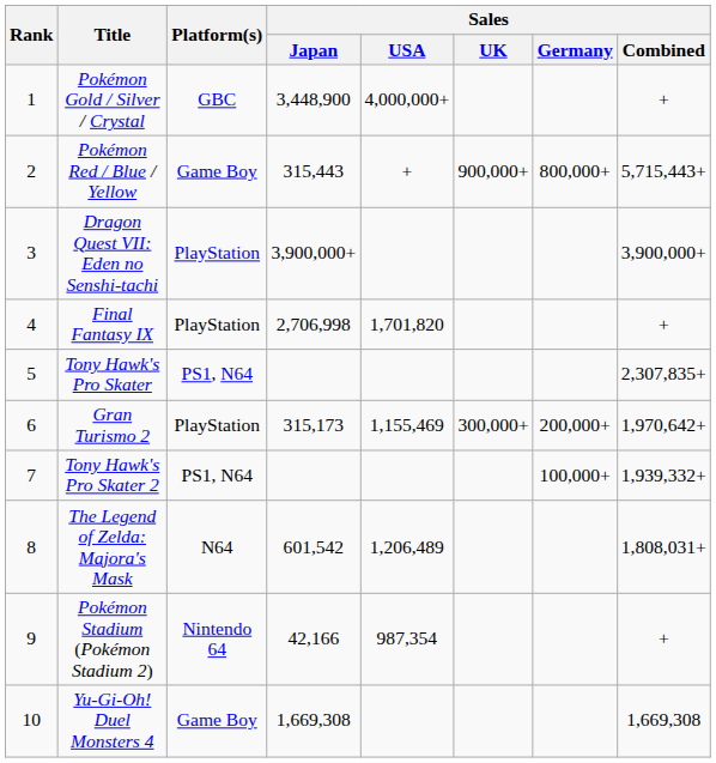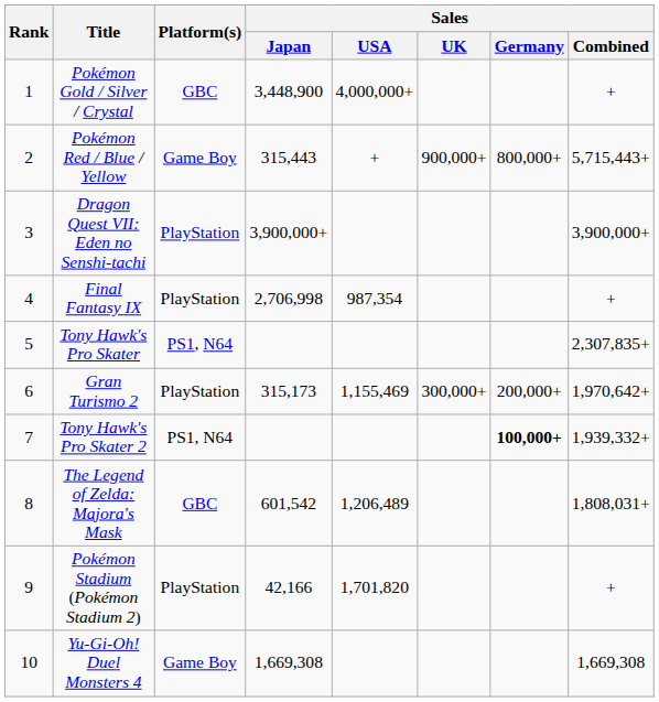 <table class="wikitable sortable" style="text-align:center">
 <tr>
 <th rowspan="2">Rank</th>
 <th rowspan="2">Title</th>
 <th rowspan="2">Platform(s)</th>
 <th colspan="5">Sales</th>
 </tr>
 <tr>
 <th><a href='#'>Japan</a></th>
 <th><a href='#'>USA</a></th>
 <th><a href='#'>UK</a></th>
 <th><a href='#'>Germany</a></th>
 <th>Combined</th>
 </tr>
 <tr>
 <td>1</td>
 <td><em><a href='#'>Pokémon Gold / Silver</a> / <a href='#'>Crystal</a></em></td>
 <td><a href='#'>GBC</a></td>
 <td>3,448,900</td>
 <td>4,000,000+</td>
 <td></td>
 <td></td>
 <td>+</td>
 </tr>
 <tr>
 <td>2</td>
 <td><em><a href='#'>Pokémon Red / Blue</a> / <a href='#'>Yellow</a></em></td>
 <td><a href='#'>Game Boy</a></td>
 <td>315,443</td>
 <td>+</td>
 <td>900,000+</td>
 <td>800,000+</td>
 <td>5,715,443+</td>
 </tr>
 <tr>
 <td>3</td>
 <td><em><a href='#'>Dragon Quest VII: Eden no Senshi-tachi</a></em></td>
 <td><a href='#'>PlayStation</a></td>
 <td>3,900,000+</td>
 <td></td>
 <td></td>
 <td></td>
 <td>3,900,000+</td>
 </tr>
 <tr>
 <td>4</td>
 <td><em><a href='#'>Final Fantasy IX</a></em></td>
 <td>PlayStation</td>
 <td>2,706,998</td>
-<td>1,701,820</td>
+<td>987,354</td>
 <td></td>
 <td></td>
 <td>+</td>
 </tr>
 <tr>
 <td>5</td>
 <td><em><a href='#'>Tony Hawk's Pro Skater</a></em></td>
 <td><a href='#'>PS1</a>, <a href='#'>N64</a></td>
 <td></td>
 <td></td>
 <td></td>
 <td></td>
 <td>2,307,835+</td>
 </tr>
 <tr>
 <td>6</td>
 <td><em><a href='#'>Gran Turismo 2</a></em></td>
 <td>PlayStation</td>
 <td>315,173</td>
 <td>1,155,469</td>
 <td>300,000+</td>
 <td>200,000+</td>
 <td>1,970,642+</td>
 </tr>
 <tr>
 <td>7</td>
 <td><em><a href='#'>Tony Hawk's Pro Skater 2</a></em></td>
 <td>PS1, N64</td>
 <td></td>
 <td></td>
 <td></td>
-<td>100,000+</td>
+<td><strong>100,000+</strong></td>
 <td>1,939,332+</td>
 </tr>
 <tr>
 <td>8</td>
 <td><em><a href='#'>The Legend of Zelda: Majora's Mask</a></em></td>
-<td>N64</td>
+<td><a href='#'>GBC</a></td>
 <td>601,542</td>
 <td>1,206,489</td>
 <td></td>
 <td></td>
 <td>1,808,031+</td>
 </tr>
 <tr>
 <td>9</td>
 <td><em><a href='#'>Pokémon Stadium</a></em> (<em>Pokémon Stadium 2</em>)</td>
-<td><a href='#'>Nintendo 64</a></td>
+<td>PlayStation</td>
 <td>42,166</td>
-<td>987,354</td>
+<td>1,701,820</td>
 <td></td>
 <td></td>
 <td>+</td>
 </tr>
 <tr>
 <td>10</td>
 <td><em><a href='#'>Yu-Gi-Oh! Duel Monsters 4</a></em></td>
 <td><a href='#'>Game Boy</a></td>
 <td>1,669,308</td>
 <td></td>
 <td></td>
 <td></td>
 <td>1,669,308</td>
 </tr>
 </table>
